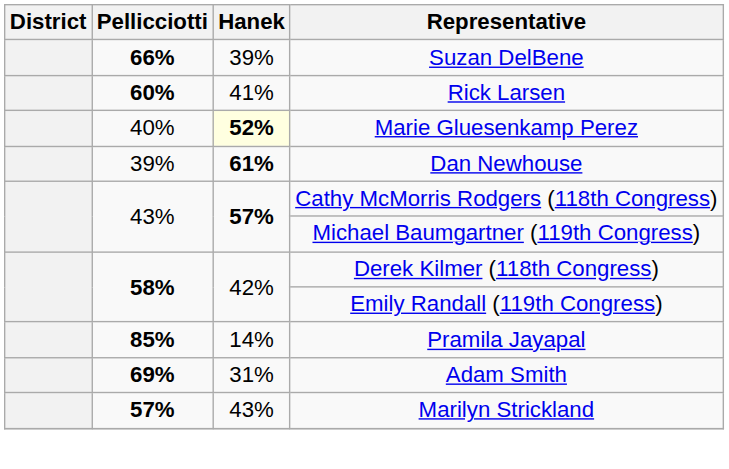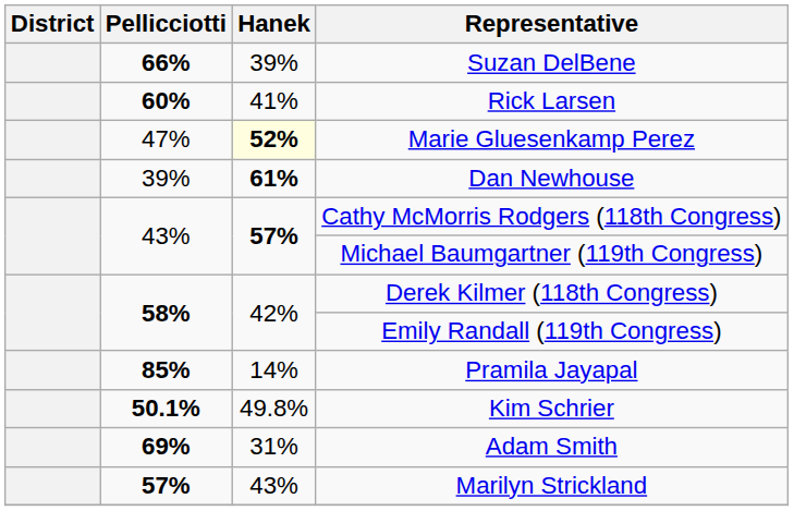 <table class=wikitable>
 <tr>
 <th>District</th>
 <th>Pellicciotti</th>
 <th>Hanek</th>
 <th>Representative</th>
 </tr>
 <tr align=center>
 <th></th>
 <td><strong>66%</strong></td>
 <td>39%</td>
 <td><a href='#'>Suzan DelBene</a></td>
 </tr>
 <tr align=center>
 <th></th>
 <td><strong>60%</strong></td>
 <td>41%</td>
 <td><a href='#'>Rick Larsen</a></td>
 </tr>
 <tr align=center>
 <th></th>
-<td>40%</td>
+<td>47%</td>
 <td style="background: lightyellow;"><strong>52%</strong></td>
 <td><a href='#'>Marie Gluesenkamp Perez</a></td>
 </tr>
 <tr align=center>
 <th></th>
 <td>39%</td>
 <td><strong>61%</strong></td>
 <td><a href='#'>Dan Newhouse</a></td>
 </tr>
 <tr align=center>
 <th rowspan=2 ></th>
 <td rowspan=2>43%</td>
 <td rowspan=2><strong>57%</strong></td>
 <td><a href='#'>Cathy McMorris Rodgers</a> (<a href='#'>118th Congress</a>)</td>
 </tr>
 <tr align=center>
 <td><a href='#'>Michael Baumgartner</a> (<a href='#'>119th Congress</a>)</td>
 </tr>
 <tr align=center>
 <th rowspan=2 ></th>
 <td rowspan=2><strong>58%</strong></td>
 <td rowspan=2>42%</td>
 <td><a href='#'>Derek Kilmer</a> (<a href='#'>118th Congress</a>)</td>
 </tr>
 <tr align=center>
 <td><a href='#'>Emily Randall</a> (<a href='#'>119th Congress</a>)</td>
 </tr>
 <tr align=center>
 <th></th>
 <td><strong>85%</strong></td>
 <td>14%</td>
 <td><a href='#'>Pramila Jayapal</a></td>
 </tr>
 <tr align=center>
 <th></th>
+<td><strong>50.1%</strong></td>
+<td>49.8%</td>
+<td><a href='#'>Kim Schrier</a></td>
+</tr>
+<tr align=center>
+<th></th>
 <td><strong>69%</strong></td>
 <td>31%</td>
 <td><a href='#'>Adam Smith</a></td>
 </tr>
 <tr align=center>
 <th></th>
 <td><strong>57%</strong></td>
 <td>43%</td>
 <td><a href='#'>Marilyn Strickland</a></td>
 </tr>
 <tr align=center>
 </tr>
 </table>
